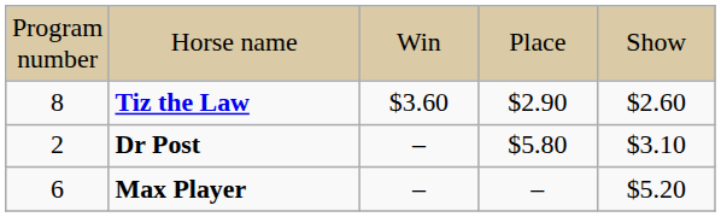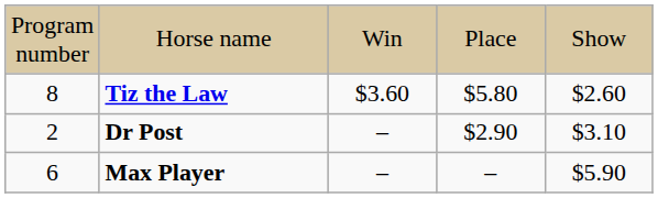 <table class = "wikitable sortable" | border="2" cellpadding="0" style="border-collapse: collapse; font-size:90%">
 <tr bgcolor="#DACAA5" align="center">
 <td width="48px">Program<br>number</td>
 <td width="130px">Horse name</td>
 <td width="58px">Win</td>
 <td width="58px">Place</td>
 <td width="58px">Show</td>
 </tr>
 <tr>
 <td align=center>8</td>
 <td><strong><a href='#'>Tiz the Law</a></strong></td>
 <td align=center>$3.60</td>
-<td align=center>$2.90</td>
+<td align=center>$5.80</td>
 <td align=center>$2.60</td>
 </tr>
 <tr>
 <td align=center>2</td>
 <td><strong>Dr Post</strong></td>
 <td align=center>–</td>
-<td align=center>$5.80</td>
+<td align=center>$2.90</td>
 <td align=center>$3.10</td>
 </tr>
 <tr>
 <td align=center>6</td>
 <td><strong>Max Player</strong></td>
 <td align=center>–</td>
 <td align=center>–</td>
-<td align=center>$5.20</td>
+<td align=center>$5.90</td>
 </tr>
 </table>
